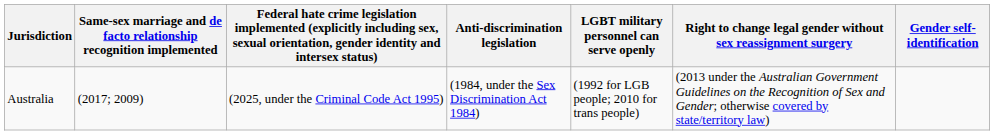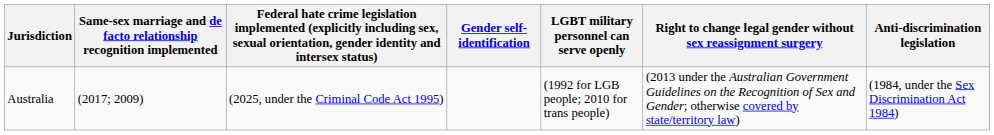 <table class=wikitable>
 <tr>
 <th>Jurisdiction</th>
 <th>Same-sex marriage and <a href='#'>de facto relationship</a> recognition implemented</th>
 <th>Federal hate crime legislation implemented (explicitly including sex, sexual orientation, gender identity and intersex status)</th>
-<th>Anti-discrimination legislation</th>
+<th><a href='#'>Gender self-identification</a></th>
 <th>LGBT military personnel can serve openly</th>
 <th>Right to change legal gender without <a href='#'>sex reassignment surgery</a></th>
-<th><a href='#'>Gender self-identification</a></th>
+<th>Anti-discrimination legislation</th>
 </tr>
 <tr>
 <td> Australia</td>
 <td> (2017; 2009)</td>
 <td> (2025, under the <a href='#'>Criminal Code Act 1995</a>)</td>
-<td> (1984, under the <a href='#'>Sex Discrimination Act 1984</a>)</td>
+<td></td>
 <td> (1992 for LGB people; 2010 for trans people)</td>
 <td> (2013 under the <em>Australian Government Guidelines on the Recognition of Sex and Gender</em>; otherwise <a href='#'>covered by state/territory law</a>)</td>
-<td></td>
+<td> (1984, under the <a href='#'>Sex Discrimination Act 1984</a>)</td>
 </tr>
 </table>
